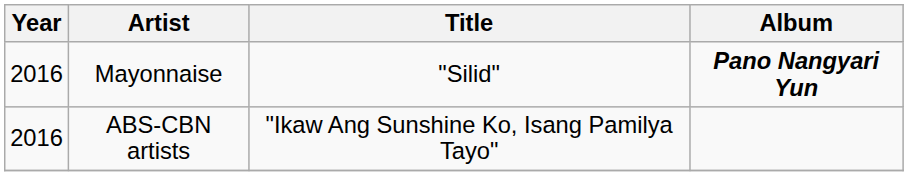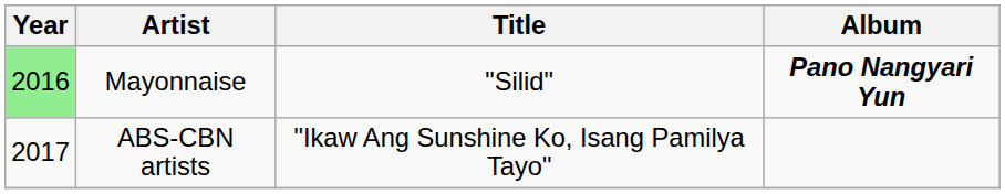 <table class="wikitable plainrowheaders" style="text-align:center;">
 <tr>
 <th>Year</th>
 <th>Artist</th>
 <th>Title</th>
 <th>Album</th>
 </tr>
 <tr>
-<td>2016</td>
+<td style="background: lightgreen;">2016</td>
 <td>Mayonnaise</td>
 <td>"Silid"</td>
 <td><strong><em>Pano Nangyari Yun</em></strong></td>
 </tr>
 <tr>
-<td>2016</td>
+<td>2017</td>
 <td>ABS-CBN artists</td>
 <td>"Ikaw Ang Sunshine Ko, Isang Pamilya Tayo"</td>
 <td></td>
 </tr>
 <tr>
 </tr>
 </table>
